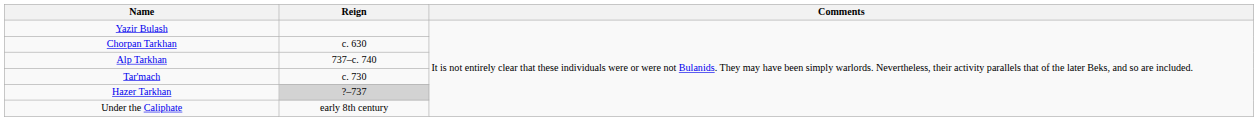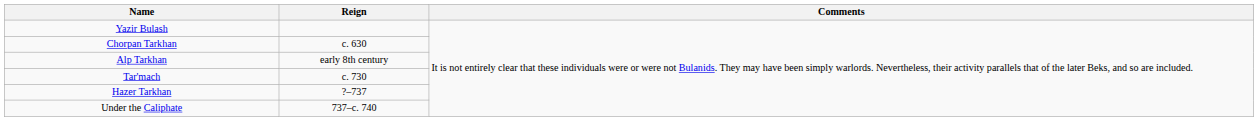 <table style="width:100%;" class="wikitable">
 <tr>
 <th style="width:22%;">Name</th>
 <th style="width:12%;">Reign</th>
 <th>Comments</th>
 </tr>
 <tr>
 <td align=center><a href='#'>Yazir Bulash</a></td>
 <td style="text-align:center;"></td>
 <td rowspan=6 align="left">It is not entirely clear that these individuals were or were not <a href='#'>Bulanids</a>. They may have been simply warlords. Nevertheless, their activity parallels that of the later Beks, and so are included.</td>
 </tr>
 <tr>
 <td align=center><a href='#'>Chorpan Tarkhan</a></td>
 <td style="text-align:center;">c. 630</td>
 </tr>
 <tr>
 <td align=center><a href='#'>Alp Tarkhan</a></td>
-<td style="text-align:center;">737–c. 740</td>
+<td style="text-align:center;">early 8th century</td>
 </tr>
 <tr>
 <td align=center><a href='#'>Tar'mach</a></td>
 <td style="text-align:center;">c. 730</td>
 </tr>
 <tr>
 <td align=center><a href='#'>Hazer Tarkhan</a></td>
-<td style="background: lightgrey; text-align:center;">?–737</td>
+<td style="text-align:center;">?–737</td>
 </tr>
 <tr>
 <td align=center>Under the <a href='#'>Caliphate</a></td>
-<td style="text-align:center;">early 8th century</td>
+<td style="text-align:center;">737–c. 740</td>
 </tr>
 </table>
